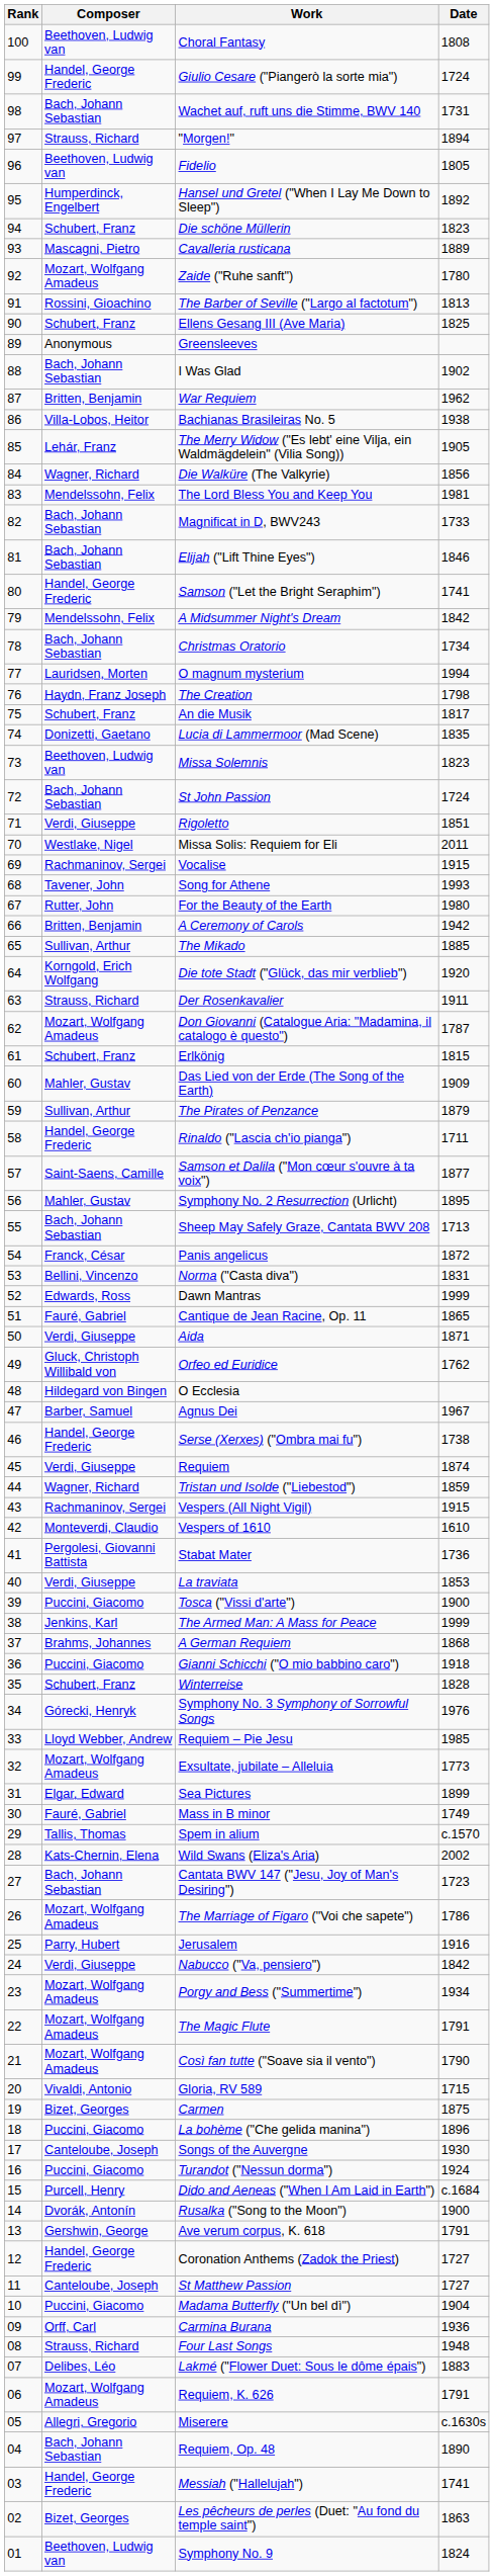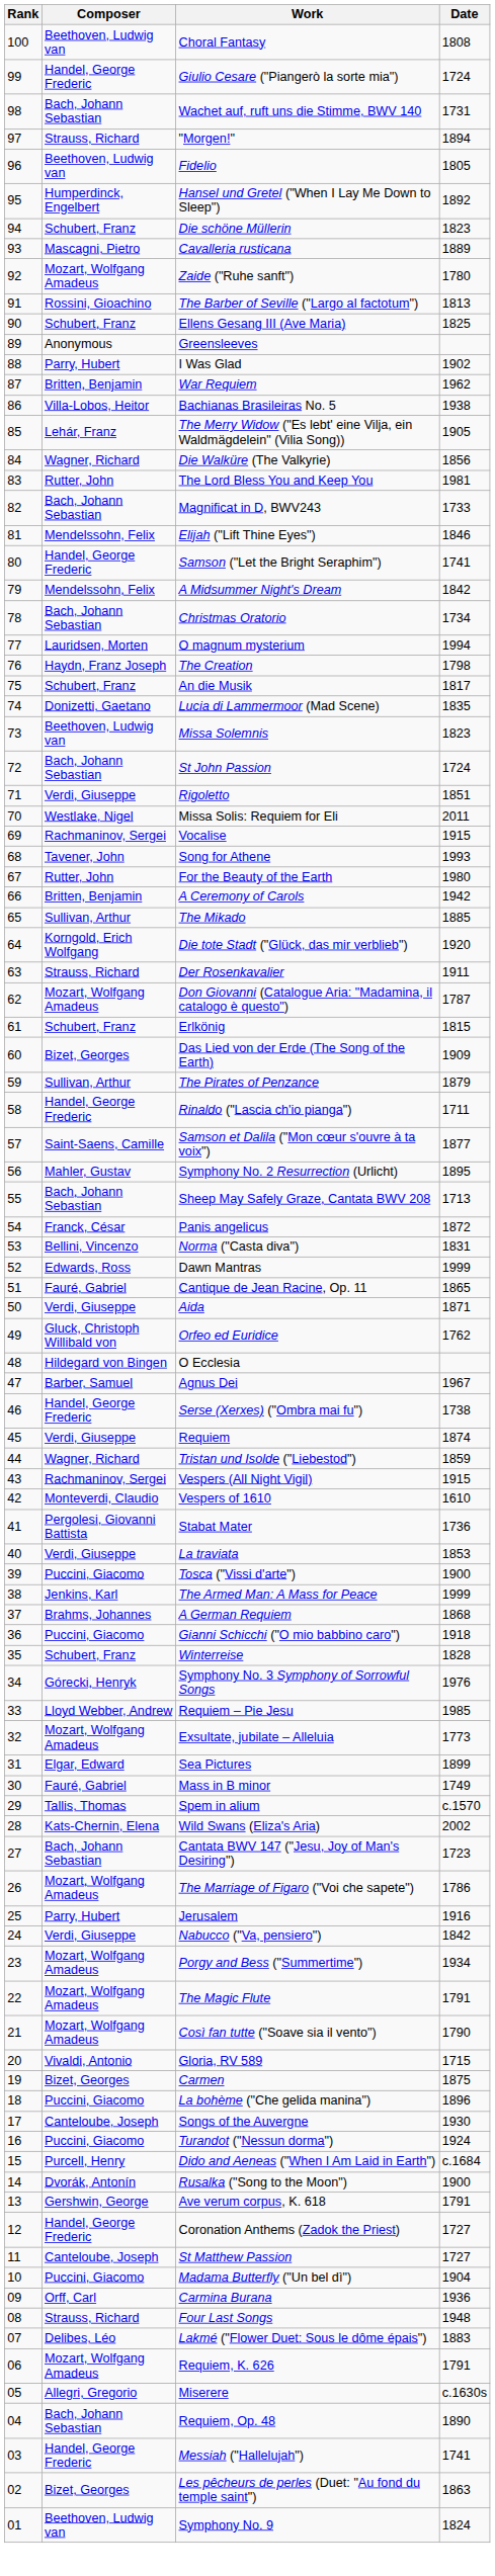 <table class="wikitable sortable">
 <tr>
 <th>Rank</th>
 <th>Composer</th>
 <th>Work</th>
 <th>Date</th>
 </tr>
 <tr>
 <td>100</td>
 <td><a href='#'>Beethoven, Ludwig van</a></td>
 <td><a href='#'>Choral Fantasy</a></td>
 <td>1808</td>
 </tr>
 <tr>
 <td>99</td>
 <td><a href='#'>Handel, George Frederic</a></td>
 <td><em><a href='#'>Giulio Cesare</a></em> ("Piangerò la sorte mia")</td>
 <td>1724</td>
 </tr>
 <tr>
 <td>98</td>
 <td><a href='#'>Bach, Johann Sebastian</a></td>
 <td><a href='#'>Wachet auf, ruft uns die Stimme, BWV 140</a></td>
 <td>1731</td>
 </tr>
 <tr>
 <td>97</td>
 <td><a href='#'>Strauss, Richard</a></td>
 <td>"<a href='#'>Morgen!</a>"</td>
 <td>1894</td>
 </tr>
 <tr>
 <td>96</td>
 <td><a href='#'>Beethoven, Ludwig van</a></td>
 <td><em><a href='#'>Fidelio</a></em></td>
 <td>1805</td>
 </tr>
 <tr>
 <td>95</td>
 <td><a href='#'>Humperdinck, Engelbert</a></td>
 <td><em><a href='#'>Hansel und Gretel</a></em> ("When I Lay Me Down to Sleep")</td>
 <td>1892</td>
 </tr>
 <tr>
 <td>94</td>
 <td><a href='#'>Schubert, Franz</a></td>
 <td><em><a href='#'>Die schöne Müllerin</a></em></td>
 <td>1823</td>
 </tr>
 <tr>
 <td>93</td>
 <td><a href='#'>Mascagni, Pietro</a></td>
 <td><em><a href='#'>Cavalleria rusticana</a></em></td>
 <td>1889</td>
 </tr>
 <tr>
 <td>92</td>
 <td><a href='#'>Mozart, Wolfgang Amadeus</a></td>
 <td><em><a href='#'>Zaide</a></em> ("Ruhe sanft")</td>
 <td>1780</td>
 </tr>
 <tr>
 <td>91</td>
 <td><a href='#'>Rossini, Gioachino</a></td>
 <td><em><a href='#'>The Barber of Seville</a></em> ("<a href='#'>Largo al factotum</a>")</td>
 <td>1813</td>
 </tr>
 <tr>
 <td>90</td>
 <td><a href='#'>Schubert, Franz</a></td>
 <td><a href='#'>Ellens Gesang III (Ave Maria)</a></td>
 <td>1825</td>
 </tr>
 <tr>
 <td>89</td>
 <td>Anonymous</td>
 <td><a href='#'>Greensleeves</a></td>
 <td></td>
 </tr>
 <tr>
 <td>88</td>
-<td><a href='#'>Bach, Johann Sebastian</a></td>
+<td><a href='#'>Parry, Hubert</a></td>
 <td>I Was Glad</td>
 <td>1902</td>
 </tr>
 <tr>
 <td>87</td>
 <td><a href='#'>Britten, Benjamin</a></td>
 <td><em><a href='#'>War Requiem</a></em></td>
 <td>1962</td>
 </tr>
 <tr>
 <td>86</td>
 <td><a href='#'>Villa-Lobos, Heitor</a></td>
 <td><a href='#'>Bachianas Brasileiras</a> No. 5</td>
 <td>1938</td>
 </tr>
 <tr>
 <td>85</td>
 <td><a href='#'>Lehár, Franz</a></td>
 <td><em><a href='#'>The Merry Widow</a></em> ("Es lebt' eine Vilja, ein Waldmägdelein" (Vilia Song))</td>
 <td>1905</td>
 </tr>
 <tr>
 <td>84</td>
 <td><a href='#'>Wagner, Richard</a></td>
 <td><em><a href='#'>Die Walküre</a></em> (The Valkyrie)</td>
 <td>1856</td>
 </tr>
 <tr>
 <td>83</td>
-<td><a href='#'>Mendelssohn, Felix</a></td>
+<td><a href='#'>Rutter, John</a></td>
 <td><a href='#'>The Lord Bless You and Keep You</a></td>
 <td>1981</td>
 </tr>
 <tr>
 <td>82</td>
 <td><a href='#'>Bach, Johann Sebastian</a></td>
 <td><a href='#'>Magnificat in D</a>, BWV243</td>
 <td>1733</td>
 </tr>
 <tr>
 <td>81</td>
-<td><a href='#'>Bach, Johann Sebastian</a></td>
+<td><a href='#'>Mendelssohn, Felix</a></td>
 <td><em><a href='#'>Elijah</a></em> ("Lift Thine Eyes")</td>
 <td>1846</td>
 </tr>
 <tr>
 <td>80</td>
 <td><a href='#'>Handel, George Frederic</a></td>
 <td><em><a href='#'>Samson</a></em> ("Let the Bright Seraphim")</td>
 <td>1741</td>
 </tr>
 <tr>
 <td>79</td>
 <td><a href='#'>Mendelssohn, Felix</a></td>
 <td><em><a href='#'>A Midsummer Night's Dream</a></em></td>
 <td>1842</td>
 </tr>
 <tr>
 <td>78</td>
 <td><a href='#'>Bach, Johann Sebastian</a></td>
 <td><em><a href='#'>Christmas Oratorio</a></em></td>
 <td>1734</td>
 </tr>
 <tr>
 <td>77</td>
 <td><a href='#'>Lauridsen, Morten</a></td>
 <td><a href='#'>O magnum mysterium</a></td>
 <td>1994</td>
 </tr>
 <tr>
 <td>76</td>
 <td><a href='#'>Haydn, Franz Joseph</a></td>
 <td><em><a href='#'>The Creation</a></em></td>
 <td>1798</td>
 </tr>
 <tr>
 <td>75</td>
 <td><a href='#'>Schubert, Franz</a></td>
 <td><a href='#'>An die Musik</a></td>
 <td>1817</td>
 </tr>
 <tr>
 <td>74</td>
 <td><a href='#'>Donizetti, Gaetano</a></td>
 <td><em><a href='#'>Lucia di Lammermoor</a></em> (Mad Scene)</td>
 <td>1835</td>
 </tr>
 <tr>
 <td>73</td>
 <td><a href='#'>Beethoven, Ludwig van</a></td>
 <td><em><a href='#'>Missa Solemnis</a></em></td>
 <td>1823</td>
 </tr>
 <tr>
 <td>72</td>
 <td><a href='#'>Bach, Johann Sebastian</a></td>
 <td><em><a href='#'>St John Passion</a></em></td>
 <td>1724</td>
 </tr>
 <tr>
 <td>71</td>
 <td><a href='#'>Verdi, Giuseppe</a></td>
 <td><em><a href='#'>Rigoletto</a></em></td>
 <td>1851</td>
 </tr>
 <tr>
 <td>70</td>
 <td><a href='#'>Westlake, Nigel</a></td>
 <td>Missa Solis: Requiem for Eli</td>
 <td>2011</td>
 </tr>
 <tr>
 <td>69</td>
 <td><a href='#'>Rachmaninov, Sergei</a></td>
 <td><a href='#'>Vocalise</a></td>
 <td>1915</td>
 </tr>
 <tr>
 <td>68</td>
 <td><a href='#'>Tavener, John</a></td>
 <td><a href='#'>Song for Athene</a></td>
 <td>1993</td>
 </tr>
 <tr>
 <td>67</td>
 <td><a href='#'>Rutter, John</a></td>
 <td><a href='#'>For the Beauty of the Earth</a></td>
 <td>1980</td>
 </tr>
 <tr>
 <td>66</td>
 <td><a href='#'>Britten, Benjamin</a></td>
 <td><em><a href='#'>A Ceremony of Carols</a></em></td>
 <td>1942</td>
 </tr>
 <tr>
 <td>65</td>
 <td><a href='#'>Sullivan, Arthur</a></td>
 <td><em><a href='#'>The Mikado</a></em></td>
 <td>1885</td>
 </tr>
 <tr>
 <td>64</td>
 <td><a href='#'>Korngold, Erich Wolfgang</a></td>
 <td><em><a href='#'>Die tote Stadt</a></em> ("<a href='#'>Glück, das mir verblieb</a>")</td>
 <td>1920</td>
 </tr>
 <tr>
 <td>63</td>
 <td><a href='#'>Strauss, Richard</a></td>
 <td><em><a href='#'>Der Rosenkavalier</a></em></td>
 <td>1911</td>
 </tr>
 <tr>
 <td>62</td>
 <td><a href='#'>Mozart, Wolfgang Amadeus</a></td>
 <td><em><a href='#'>Don Giovanni</a></em> (<a href='#'>Catalogue Aria: "Madamina, il catalogo è questo"</a>)</td>
 <td>1787</td>
 </tr>
 <tr>
 <td>61</td>
 <td><a href='#'>Schubert, Franz</a></td>
 <td><a href='#'>Erlkönig</a></td>
 <td>1815</td>
 </tr>
 <tr>
 <td>60</td>
-<td><a href='#'>Mahler, Gustav</a></td>
+<td><a href='#'>Bizet, Georges</a></td>
 <td><a href='#'>Das Lied von der Erde (The Song of the Earth)</a></td>
 <td>1909</td>
 </tr>
 <tr>
 <td>59</td>
 <td><a href='#'>Sullivan, Arthur</a></td>
 <td><em><a href='#'>The Pirates of Penzance</a></em></td>
 <td>1879</td>
 </tr>
 <tr>
 <td>58</td>
 <td><a href='#'>Handel, George Frederic</a></td>
 <td><em><a href='#'>Rinaldo</a></em> ("<a href='#'>Lascia ch'io pianga</a>")</td>
 <td>1711</td>
 </tr>
 <tr>
 <td>57</td>
 <td><a href='#'>Saint-Saens, Camille</a></td>
 <td><em><a href='#'>Samson et Dalila</a></em> ("<a href='#'>Mon cœur s'ouvre à ta voix</a>")</td>
 <td>1877</td>
 </tr>
 <tr>
 <td>56</td>
 <td><a href='#'>Mahler, Gustav</a></td>
 <td><a href='#'>Symphony No. 2 <em>Resurrection</em></a> (Urlicht)</td>
 <td>1895</td>
 </tr>
 <tr>
 <td>55</td>
 <td><a href='#'>Bach, Johann Sebastian</a></td>
 <td><a href='#'>Sheep May Safely Graze, Cantata BWV 208</a></td>
 <td>1713</td>
 </tr>
 <tr>
 <td>54</td>
 <td><a href='#'>Franck, César</a></td>
 <td><a href='#'>Panis angelicus</a></td>
 <td>1872</td>
 </tr>
 <tr>
 <td>53</td>
 <td><a href='#'>Bellini, Vincenzo</a></td>
 <td><em><a href='#'>Norma</a></em> ("Casta diva")</td>
 <td>1831</td>
 </tr>
 <tr>
 <td>52</td>
 <td><a href='#'>Edwards, Ross</a></td>
 <td>Dawn Mantras</td>
 <td>1999</td>
 </tr>
 <tr>
 <td>51</td>
 <td><a href='#'>Fauré, Gabriel</a></td>
 <td><a href='#'>Cantique de Jean Racine</a>, Op. 11</td>
 <td>1865</td>
 </tr>
 <tr>
 <td>50</td>
 <td><a href='#'>Verdi, Giuseppe</a></td>
 <td><em><a href='#'>Aida</a></em></td>
 <td>1871</td>
 </tr>
 <tr>
 <td>49</td>
 <td><a href='#'>Gluck, Christoph Willibald von</a></td>
 <td><em><a href='#'>Orfeo ed Euridice</a></em></td>
 <td>1762</td>
 </tr>
 <tr>
 <td>48</td>
 <td><a href='#'>Hildegard von Bingen</a></td>
 <td>O Ecclesia</td>
 <td></td>
 </tr>
 <tr>
 <td>47</td>
 <td><a href='#'>Barber, Samuel</a></td>
 <td><a href='#'>Agnus Dei</a></td>
 <td>1967</td>
 </tr>
 <tr>
 <td>46</td>
 <td><a href='#'>Handel, George Frederic</a></td>
 <td><em><a href='#'>Serse (Xerxes)</a></em> ("<a href='#'>Ombra mai fu</a>")</td>
 <td>1738</td>
 </tr>
 <tr>
 <td>45</td>
 <td><a href='#'>Verdi, Giuseppe</a></td>
 <td><a href='#'>Requiem</a></td>
 <td>1874</td>
 </tr>
 <tr>
 <td>44</td>
 <td><a href='#'>Wagner, Richard</a></td>
 <td><em><a href='#'>Tristan und Isolde</a></em> ("<a href='#'>Liebestod</a>")</td>
 <td>1859</td>
 </tr>
 <tr>
 <td>43</td>
 <td><a href='#'>Rachmaninov, Sergei</a></td>
 <td><a href='#'>Vespers (All Night Vigil)</a></td>
 <td>1915</td>
 </tr>
 <tr>
 <td>42</td>
 <td><a href='#'>Monteverdi, Claudio</a></td>
 <td><a href='#'>Vespers of 1610</a></td>
 <td>1610</td>
 </tr>
 <tr>
 <td>41</td>
 <td><a href='#'>Pergolesi, Giovanni Battista</a></td>
 <td><a href='#'>Stabat Mater</a></td>
 <td>1736</td>
 </tr>
 <tr>
 <td>40</td>
 <td><a href='#'>Verdi, Giuseppe</a></td>
 <td><em><a href='#'>La traviata</a></em></td>
 <td>1853</td>
 </tr>
 <tr>
 <td>39</td>
 <td><a href='#'>Puccini, Giacomo</a></td>
 <td><em><a href='#'>Tosca</a></em> ("<a href='#'>Vissi d'arte</a>")</td>
 <td>1900</td>
 </tr>
 <tr>
 <td>38</td>
 <td><a href='#'>Jenkins, Karl</a></td>
 <td><em><a href='#'>The Armed Man: A Mass for Peace</a></em></td>
 <td>1999</td>
 </tr>
 <tr>
 <td>37</td>
 <td><a href='#'>Brahms, Johannes</a></td>
 <td><em><a href='#'>A German Requiem</a></em></td>
 <td>1868</td>
 </tr>
 <tr>
 <td>36</td>
 <td><a href='#'>Puccini, Giacomo</a></td>
 <td><em><a href='#'>Gianni Schicchi</a></em> ("<a href='#'>O mio babbino caro</a>")</td>
 <td>1918</td>
 </tr>
 <tr>
 <td>35</td>
 <td><a href='#'>Schubert, Franz</a></td>
 <td><em><a href='#'>Winterreise</a></em></td>
 <td>1828</td>
 </tr>
 <tr>
 <td>34</td>
 <td><a href='#'>Górecki, Henryk</a></td>
 <td><a href='#'>Symphony No. 3 <em>Symphony of Sorrowful Songs</em></a></td>
 <td>1976</td>
 </tr>
 <tr>
 <td>33</td>
 <td><a href='#'>Lloyd Webber, Andrew</a></td>
 <td><a href='#'>Requiem – Pie Jesu</a></td>
 <td>1985</td>
 </tr>
 <tr>
 <td>32</td>
 <td><a href='#'>Mozart, Wolfgang Amadeus</a></td>
 <td><a href='#'>Exsultate, jubilate – Alleluia</a></td>
 <td>1773</td>
 </tr>
 <tr>
 <td>31</td>
 <td><a href='#'>Elgar, Edward</a></td>
 <td><a href='#'>Sea Pictures</a></td>
 <td>1899</td>
 </tr>
 <tr>
 <td>30</td>
 <td><a href='#'>Fauré, Gabriel</a></td>
 <td><a href='#'>Mass in B minor</a></td>
 <td>1749</td>
 </tr>
 <tr>
 <td>29</td>
 <td><a href='#'>Tallis, Thomas</a></td>
 <td><a href='#'>Spem in alium</a></td>
 <td>c.1570</td>
 </tr>
 <tr>
 <td>28</td>
 <td><a href='#'>Kats-Chernin, Elena</a></td>
 <td><a href='#'>Wild Swans</a> (<a href='#'>Eliza's Aria</a>)</td>
 <td>2002</td>
 </tr>
 <tr>
 <td>27</td>
 <td><a href='#'>Bach, Johann Sebastian</a></td>
 <td><a href='#'>Cantata BWV 147</a> ("<a href='#'>Jesu, Joy of Man's Desiring</a>")</td>
 <td>1723</td>
 </tr>
 <tr>
 <td>26</td>
 <td><a href='#'>Mozart, Wolfgang Amadeus</a></td>
 <td><em><a href='#'>The Marriage of Figaro</a></em> ("Voi che sapete")</td>
 <td>1786</td>
 </tr>
 <tr>
 <td>25</td>
 <td><a href='#'>Parry, Hubert</a></td>
 <td><a href='#'>Jerusalem</a></td>
 <td>1916</td>
 </tr>
 <tr>
 <td>24</td>
 <td><a href='#'>Verdi, Giuseppe</a></td>
 <td><em><a href='#'>Nabucco</a></em> ("<a href='#'>Va, pensiero</a>")</td>
 <td>1842</td>
 </tr>
 <tr>
 <td>23</td>
 <td><a href='#'>Mozart, Wolfgang Amadeus</a></td>
 <td><em><a href='#'>Porgy and Bess</a></em> ("<a href='#'>Summertime</a>")</td>
 <td>1934</td>
 </tr>
 <tr>
 <td>22</td>
 <td><a href='#'>Mozart, Wolfgang Amadeus</a></td>
 <td><em><a href='#'>The Magic Flute</a></em></td>
 <td>1791</td>
 </tr>
 <tr>
 <td>21</td>
 <td><a href='#'>Mozart, Wolfgang Amadeus</a></td>
 <td><em><a href='#'>Così fan tutte</a></em> ("Soave sia il vento")</td>
 <td>1790</td>
 </tr>
 <tr>
 <td>20</td>
 <td><a href='#'>Vivaldi, Antonio</a></td>
 <td><a href='#'>Gloria, RV 589</a></td>
 <td>1715</td>
 </tr>
 <tr>
 <td>19</td>
 <td><a href='#'>Bizet, Georges</a></td>
 <td><em><a href='#'>Carmen</a></em></td>
 <td>1875</td>
 </tr>
 <tr>
 <td>18</td>
 <td><a href='#'>Puccini, Giacomo</a></td>
 <td><em><a href='#'>La bohème</a></em> ("Che gelida manina")</td>
 <td>1896</td>
 </tr>
 <tr>
 <td>17</td>
 <td><a href='#'>Canteloube, Joseph</a></td>
 <td><a href='#'>Songs of the Auvergne</a></td>
 <td>1930</td>
 </tr>
 <tr>
 <td>16</td>
 <td><a href='#'>Puccini, Giacomo</a></td>
 <td><em><a href='#'>Turandot</a></em> ("<a href='#'>Nessun dorma</a>")</td>
 <td>1924</td>
 </tr>
 <tr>
 <td>15</td>
 <td><a href='#'>Purcell, Henry</a></td>
 <td><em><a href='#'>Dido and Aeneas</a></em> ("<a href='#'>When I Am Laid in Earth</a>")</td>
 <td>c.1684</td>
 </tr>
 <tr>
 <td>14</td>
 <td><a href='#'>Dvorák, Antonín</a></td>
 <td><em><a href='#'>Rusalka</a></em> ("Song to the Moon")</td>
 <td>1900</td>
 </tr>
 <tr>
 <td>13</td>
 <td><a href='#'>Gershwin, George</a></td>
 <td><a href='#'>Ave verum corpus</a>, K. 618</td>
 <td>1791</td>
 </tr>
 <tr>
 <td>12</td>
 <td><a href='#'>Handel, George Frederic</a></td>
 <td>Coronation Anthems (<a href='#'>Zadok the Priest</a>)</td>
 <td>1727</td>
 </tr>
 <tr>
 <td>11</td>
 <td><a href='#'>Canteloube, Joseph</a></td>
 <td><em><a href='#'>St Matthew Passion</a></em></td>
 <td>1727</td>
 </tr>
 <tr>
 <td>10</td>
 <td><a href='#'>Puccini, Giacomo</a></td>
 <td><em><a href='#'>Madama Butterfly</a></em> ("Un bel dì")</td>
 <td>1904</td>
 </tr>
 <tr>
 <td>09</td>
 <td><a href='#'>Orff, Carl</a></td>
 <td><em><a href='#'>Carmina Burana</a></em></td>
 <td>1936</td>
 </tr>
 <tr>
 <td>08</td>
 <td><a href='#'>Strauss, Richard</a></td>
 <td><em><a href='#'>Four Last Songs</a></em></td>
 <td>1948</td>
 </tr>
 <tr>
 <td>07</td>
 <td><a href='#'>Delibes, Léo</a></td>
 <td><em><a href='#'>Lakmé</a></em> ("<a href='#'>Flower Duet: Sous le dôme épais</a>")</td>
 <td>1883</td>
 </tr>
 <tr>
 <td>06</td>
 <td><a href='#'>Mozart, Wolfgang Amadeus</a></td>
 <td><a href='#'>Requiem, K. 626</a></td>
 <td>1791</td>
 </tr>
 <tr>
 <td>05</td>
 <td><a href='#'>Allegri, Gregorio</a></td>
 <td><a href='#'>Miserere</a></td>
 <td>c.1630s</td>
 </tr>
 <tr>
 <td>04</td>
 <td><a href='#'>Bach, Johann Sebastian</a></td>
 <td><a href='#'>Requiem, Op. 48</a></td>
 <td>1890</td>
 </tr>
 <tr>
 <td>03</td>
 <td><a href='#'>Handel, George Frederic</a></td>
 <td><em><a href='#'>Messiah</a></em> ("<a href='#'>Hallelujah</a>")</td>
 <td>1741</td>
 </tr>
 <tr>
 <td>02</td>
 <td><a href='#'>Bizet, Georges</a></td>
 <td><em><a href='#'>Les pêcheurs de perles</a></em> (Duet: "<a href='#'>Au fond du temple saint</a>")</td>
 <td>1863</td>
 </tr>
 <tr>
 <td>01</td>
 <td><a href='#'>Beethoven, Ludwig van</a></td>
 <td><a href='#'>Symphony No. 9</a></td>
 <td>1824</td>
 </tr>
 </table>
